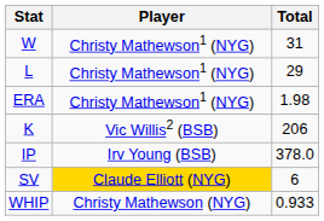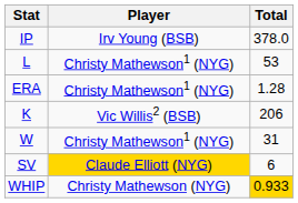 <table class="wikitable" style="text-align:center;">
 <tr>
 <th style="width:15%;">Stat</th>
 <th>Player</th>
 <th style="width:15%;">Total</th>
 </tr>
 <tr>
-<td><a href='#'>W</a></td>
-<td><a href='#'>Christy Mathewson</a><sup>1</sup> (<a href='#'>NYG</a>)</td>
-<td>31</td>
+<td><a href='#'>IP</a></td>
+<td><a href='#'>Irv Young</a> (<a href='#'>BSB</a>)</td>
+<td>378.0</td>
 </tr>
 <tr>
 <td><a href='#'>L</a></td>
 <td><a href='#'>Christy Mathewson</a><sup>1</sup> (<a href='#'>NYG</a>)</td>
-<td>29</td>
+<td>53</td>
 </tr>
 <tr>
 <td><a href='#'>ERA</a></td>
 <td><a href='#'>Christy Mathewson</a><sup>1</sup> (<a href='#'>NYG</a>)</td>
-<td>1.98</td>
+<td>1.28</td>
 </tr>
 <tr>
 <td><a href='#'>K</a></td>
 <td><a href='#'>Vic Willis</a><sup>2</sup> (<a href='#'>BSB</a>)</td>
 <td>206</td>
 </tr>
 <tr>
-<td><a href='#'>IP</a></td>
-<td><a href='#'>Irv Young</a> (<a href='#'>BSB</a>)</td>
-<td>378.0</td>
+<td><a href='#'>W</a></td>
+<td><a href='#'>Christy Mathewson</a><sup>1</sup> (<a href='#'>NYG</a>)</td>
+<td>31</td>
 </tr>
 <tr>
 <td><a href='#'>SV</a></td>
 <td style="background: gold;"><a href='#'>Claude Elliott</a> (<a href='#'>NYG</a>)</td>
 <td>6</td>
 </tr>
 <tr>
 <td><a href='#'>WHIP</a></td>
 <td><a href='#'>Christy Mathewson</a> (<a href='#'>NYG</a>)</td>
-<td>0.933</td>
+<td style="background: gold;">0.933</td>
 </tr>
 </table>
